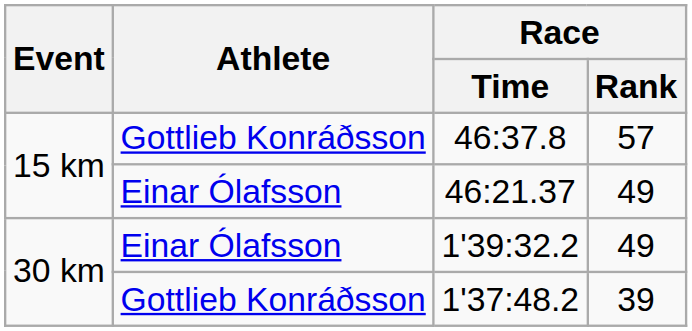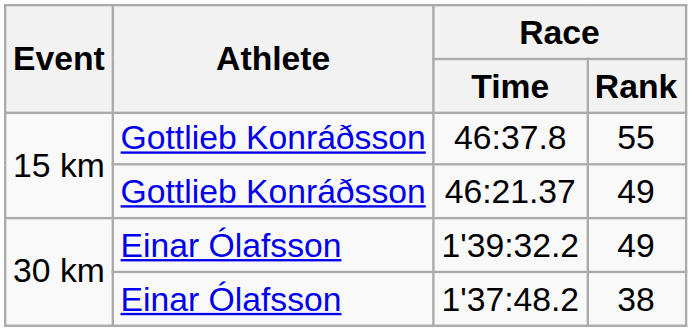 <table class="wikitable" border="1" style="font-size:90%">
 <tr>
 <th rowspan=2>Event</th>
 <th rowspan=2>Athlete</th>
 <th colspan=2>Race</th>
 </tr>
 <tr>
 <th>Time</th>
 <th>Rank</th>
 </tr>
 <tr>
 <td rowspan=2>15 km</td>
 <td><a href='#'>Gottlieb Konráðsson</a></td>
 <td align=center>46:37.8</td>
-<td align=center>57</td>
+<td align=center>55</td>
 </tr>
 <tr>
-<td><a href='#'>Einar Ólafsson</a></td>
+<td><a href='#'>Gottlieb Konráðsson</a></td>
 <td align=center>46:21.37</td>
 <td align=center>49</td>
 </tr>
 <tr>
 <td rowspan=2>30 km</td>
 <td><a href='#'>Einar Ólafsson</a></td>
 <td align=center>1'39:32.2</td>
 <td align=center>49</td>
 </tr>
 <tr>
-<td><a href='#'>Gottlieb Konráðsson</a></td>
+<td><a href='#'>Einar Ólafsson</a></td>
 <td align=center>1'37:48.2</td>
-<td align=center>39</td>
+<td align=center>38</td>
 </tr>
 </table>
